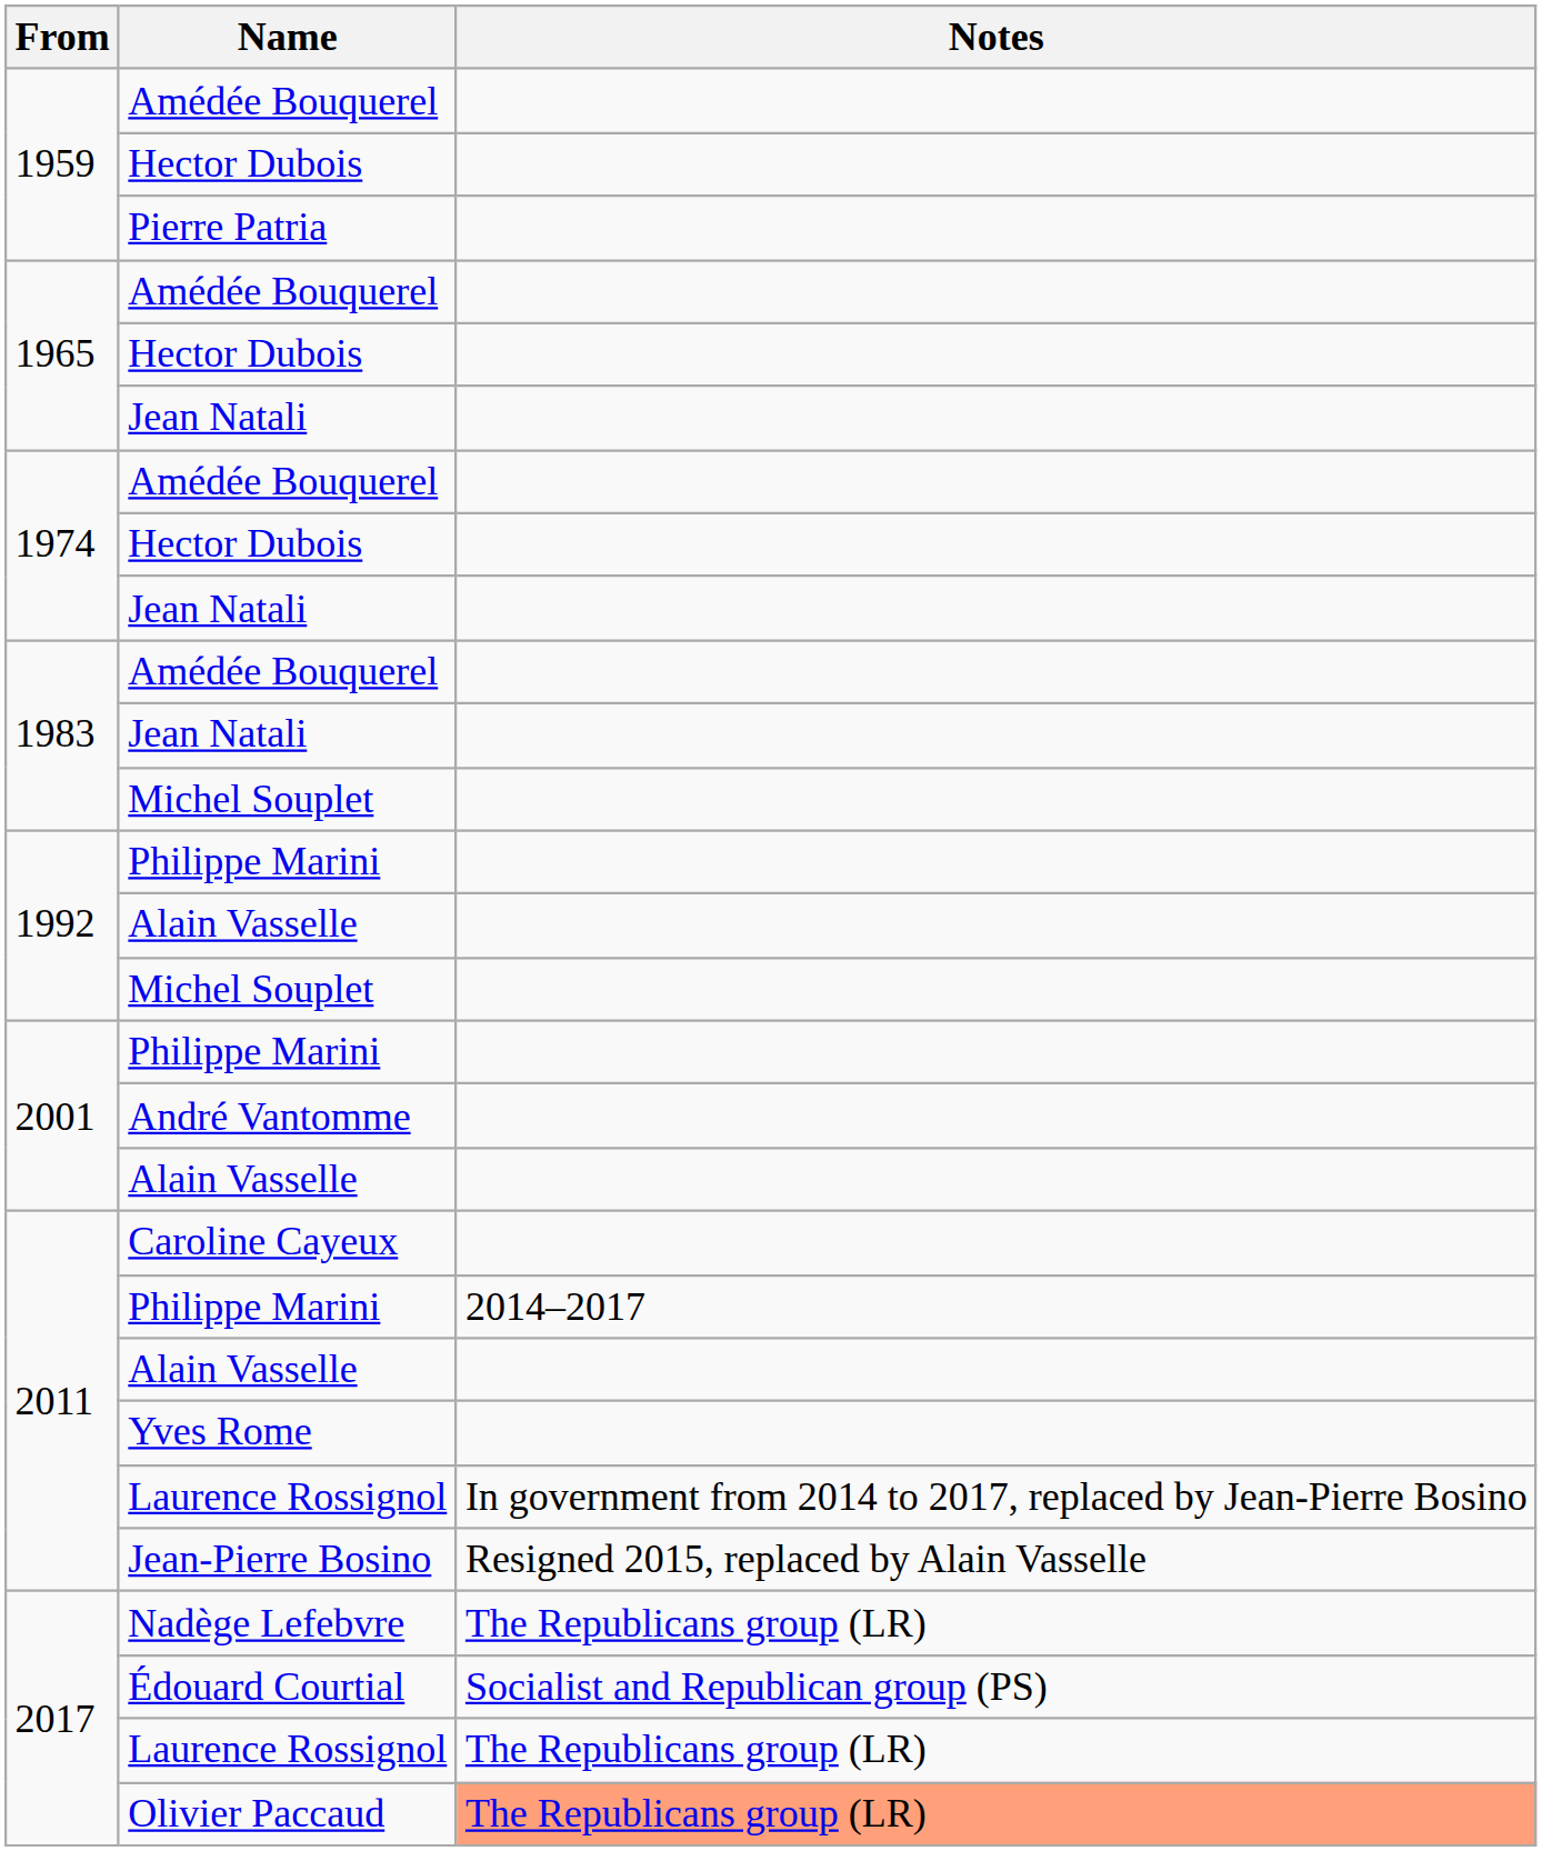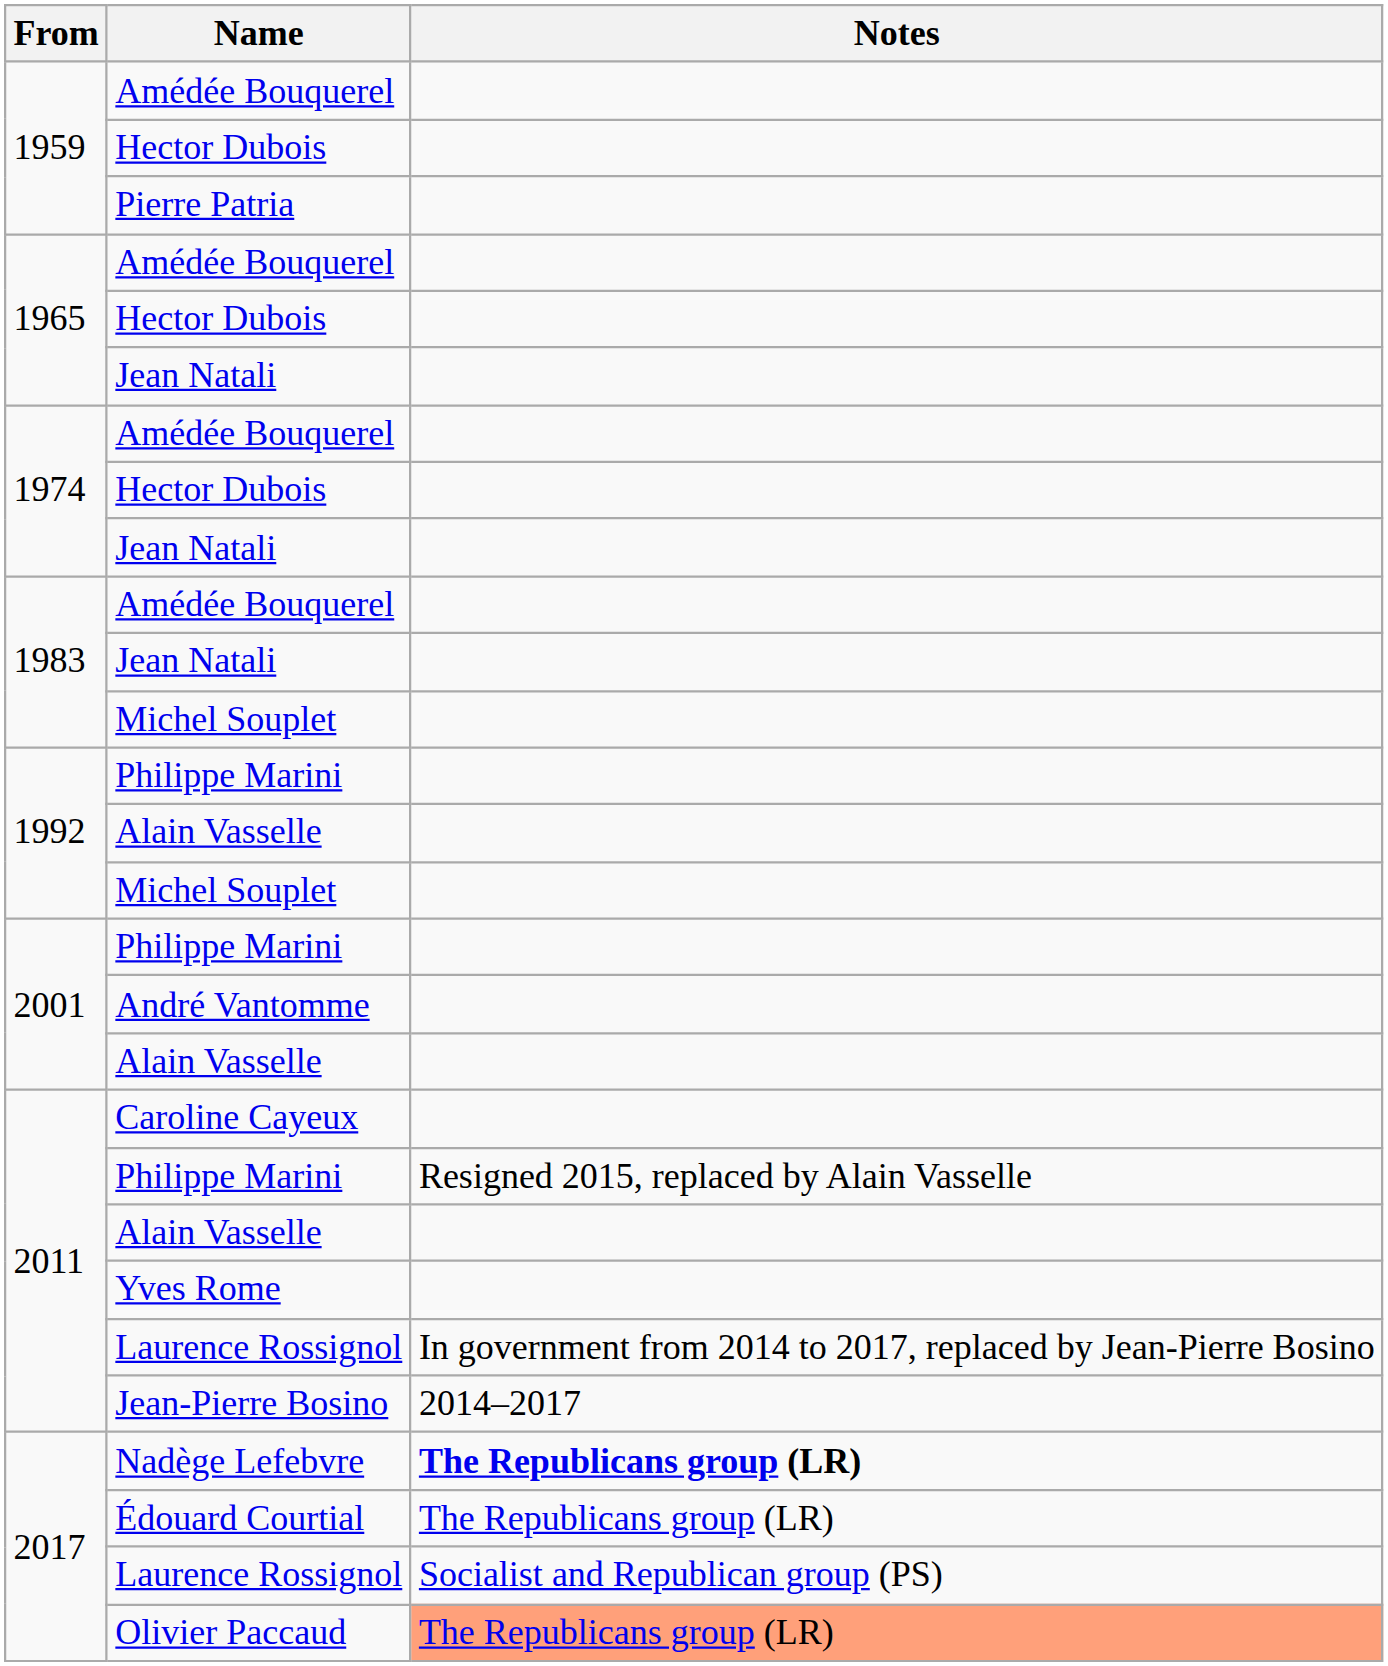 <table class="wikitable sortable">
 <tr>
 <th>From</th>
 <th>Name</th>
 <th>Notes</th>
 </tr>
 <tr>
 <td rowspan=3>1959</td>
 <td><a href='#'>Amédée Bouquerel</a></td>
 <td></td>
 </tr>
 <tr>
 <td><a href='#'>Hector Dubois</a></td>
 <td></td>
 </tr>
 <tr>
 <td><a href='#'>Pierre Patria</a></td>
 <td></td>
 </tr>
 <tr>
 <td rowspan=3>1965</td>
 <td><a href='#'>Amédée Bouquerel</a></td>
 <td></td>
 </tr>
 <tr>
 <td><a href='#'>Hector Dubois</a></td>
 <td></td>
 </tr>
 <tr>
 <td><a href='#'>Jean Natali</a></td>
 <td></td>
 </tr>
 <tr>
 <td rowspan=3>1974</td>
 <td><a href='#'>Amédée Bouquerel</a></td>
 <td></td>
 </tr>
 <tr>
 <td><a href='#'>Hector Dubois</a></td>
 <td></td>
 </tr>
 <tr>
 <td><a href='#'>Jean Natali</a></td>
 <td></td>
 </tr>
 <tr>
 <td rowspan=3>1983</td>
 <td><a href='#'>Amédée Bouquerel</a></td>
 <td></td>
 </tr>
 <tr>
 <td><a href='#'>Jean Natali</a></td>
 <td></td>
 </tr>
 <tr>
 <td><a href='#'>Michel Souplet</a></td>
 <td></td>
 </tr>
 <tr>
 <td rowspan=3>1992</td>
 <td><a href='#'>Philippe Marini</a></td>
 <td></td>
 </tr>
 <tr>
 <td><a href='#'>Alain Vasselle</a></td>
 <td></td>
 </tr>
 <tr>
 <td><a href='#'>Michel Souplet</a></td>
 <td></td>
 </tr>
 <tr>
 <td rowspan=3>2001</td>
 <td><a href='#'>Philippe Marini</a></td>
 <td></td>
 </tr>
 <tr>
 <td><a href='#'>André Vantomme</a></td>
 <td></td>
 </tr>
 <tr>
 <td><a href='#'>Alain Vasselle</a></td>
 <td></td>
 </tr>
 <tr>
 <td rowspan=6>2011</td>
 <td><a href='#'>Caroline Cayeux</a></td>
 <td></td>
 </tr>
 <tr>
 <td><a href='#'>Philippe Marini</a></td>
-<td>2014–2017</td>
+<td>Resigned 2015, replaced by Alain Vasselle</td>
 </tr>
 <tr>
 <td><a href='#'>Alain Vasselle</a></td>
 <td></td>
 </tr>
 <tr>
 <td><a href='#'>Yves Rome</a></td>
 <td></td>
 </tr>
 <tr>
 <td><a href='#'>Laurence Rossignol</a></td>
 <td>In government from 2014 to 2017, replaced by Jean-Pierre Bosino</td>
 </tr>
 <tr>
 <td><a href='#'>Jean-Pierre Bosino</a></td>
-<td>Resigned 2015, replaced by Alain Vasselle</td>
+<td>2014–2017</td>
 </tr>
 <tr>
 <td rowspan=4>2017</td>
 <td><a href='#'>Nadège Lefebvre</a></td>
+<td><strong><a href='#'>The Republicans group</a> (LR)</strong></td>
+</tr>
+<tr>
+<td><a href='#'>Édouard Courtial</a></td>
 <td><a href='#'>The Republicans group</a> (LR)</td>
 </tr>
 <tr>
-<td><a href='#'>Édouard Courtial</a></td>
+<td><a href='#'>Laurence Rossignol</a></td>
 <td><a href='#'>Socialist and Republican group</a> (PS)</td>
-</tr>
-<tr>
-<td><a href='#'>Laurence Rossignol</a></td>
-<td><a href='#'>The Republicans group</a> (LR)</td>
 </tr>
 <tr>
 <td><a href='#'>Olivier Paccaud</a></td>
 <td style="background: lightsalmon;"><a href='#'>The Republicans group</a> (LR)</td>
 </tr>
 </table>
